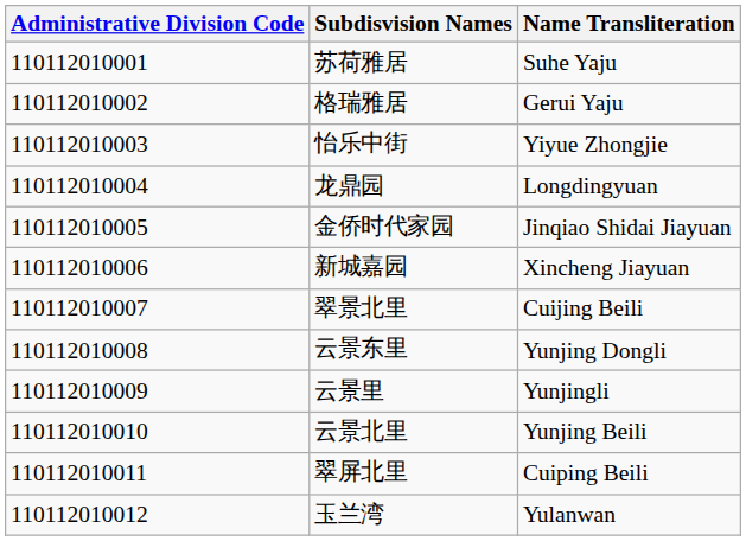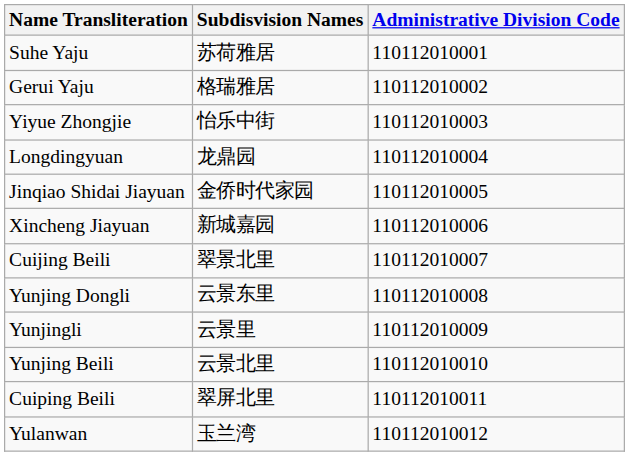 <table class="wikitable sortable">
 <tr>
+<th>Name Transliteration</th>
+<th>Subdisvision Names</th>
 <th><a href='#'>Administrative Division Code</a></th>
-<th>Subdisvision Names</th>
-<th>Name Transliteration</th>
 </tr>
 <tr>
+<td>Suhe Yaju</td>
+<td>苏荷雅居</td>
 <td>110112010001</td>
-<td>苏荷雅居</td>
-<td>Suhe Yaju</td>
 </tr>
 <tr>
+<td>Gerui Yaju</td>
+<td>格瑞雅居</td>
 <td>110112010002</td>
-<td>格瑞雅居</td>
-<td>Gerui Yaju</td>
 </tr>
 <tr>
+<td>Yiyue Zhongjie</td>
+<td>怡乐中街</td>
 <td>110112010003</td>
-<td>怡乐中街</td>
-<td>Yiyue Zhongjie</td>
 </tr>
 <tr>
+<td>Longdingyuan</td>
+<td>龙鼎园</td>
 <td>110112010004</td>
-<td>龙鼎园</td>
-<td>Longdingyuan</td>
 </tr>
 <tr>
+<td>Jinqiao Shidai Jiayuan</td>
+<td>金侨时代家园</td>
 <td>110112010005</td>
-<td>金侨时代家园</td>
-<td>Jinqiao Shidai Jiayuan</td>
 </tr>
 <tr>
+<td>Xincheng Jiayuan</td>
+<td>新城嘉园</td>
 <td>110112010006</td>
-<td>新城嘉园</td>
-<td>Xincheng Jiayuan</td>
 </tr>
 <tr>
+<td>Cuijing Beili</td>
+<td>翠景北里</td>
 <td>110112010007</td>
-<td>翠景北里</td>
-<td>Cuijing Beili</td>
 </tr>
 <tr>
+<td>Yunjing Dongli</td>
+<td>云景东里</td>
 <td>110112010008</td>
-<td>云景东里</td>
-<td>Yunjing Dongli</td>
 </tr>
 <tr>
+<td>Yunjingli</td>
+<td>云景里</td>
 <td>110112010009</td>
-<td>云景里</td>
-<td>Yunjingli</td>
 </tr>
 <tr>
+<td>Yunjing Beili</td>
+<td>云景北里</td>
 <td>110112010010</td>
-<td>云景北里</td>
-<td>Yunjing Beili</td>
 </tr>
 <tr>
+<td>Cuiping Beili</td>
+<td>翠屏北里</td>
 <td>110112010011</td>
-<td>翠屏北里</td>
-<td>Cuiping Beili</td>
 </tr>
 <tr>
+<td>Yulanwan</td>
+<td>玉兰湾</td>
 <td>110112010012</td>
-<td>玉兰湾</td>
-<td>Yulanwan</td>
 </tr>
 </table>
